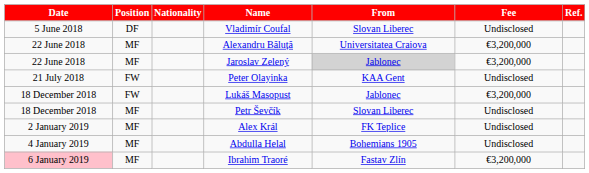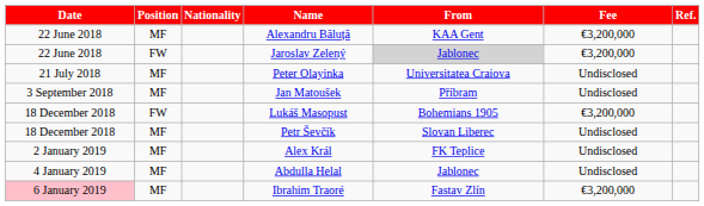 <table class="wikitable"  style="text-align:center; font-size:90%; ">
 <tr>
 <th style="background:#ff0000; color:white; width:150px;">Date</th>
 <th style="background:#ff0000; color:white; width:50px;">Position</th>
 <th style="background:#ff0000; color:white; width:50px;">Nationality</th>
 <th style="background:#ff0000; color:white; width:150px;">Name</th>
 <th style="background:#ff0000; color:white; width:200px;">From</th>
 <th style="background:#ff0000; color:white; width:150px;">Fee</th>
 <th style="background:#ff0000; color:white; width:25px;">Ref.</th>
 </tr>
 <tr>
-<td>5 June 2018</td>
-<td>DF</td>
-<td></td>
-<td><a href='#'>Vladimír Coufal</a></td>
-<td><a href='#'>Slovan Liberec</a></td>
-<td>Undisclosed</td>
-<td></td>
-</tr>
-<tr>
 <td>22 June 2018</td>
 <td>MF</td>
 <td></td>
 <td><a href='#'>Alexandru Băluță</a></td>
-<td><a href='#'>Universitatea Craiova</a></td>
+<td><a href='#'>KAA Gent</a></td>
 <td>€3,200,000</td>
 <td></td>
 </tr>
 <tr>
 <td>22 June 2018</td>
-<td>MF</td>
+<td>FW</td>
 <td></td>
 <td><a href='#'>Jaroslav Zelený</a></td>
 <td style="background: lightgrey;"><a href='#'>Jablonec</a></td>
 <td>€3,200,000</td>
 <td></td>
 </tr>
 <tr>
 <td>21 July 2018</td>
-<td>FW</td>
+<td>MF</td>
 <td></td>
 <td><a href='#'>Peter Olayinka</a></td>
-<td><a href='#'>KAA Gent</a></td>
+<td><a href='#'>Universitatea Craiova</a></td>
+<td>Undisclosed</td>
+<td></td>
+</tr>
+<tr>
+<td>3 September 2018</td>
+<td>MF</td>
+<td></td>
+<td><a href='#'>Jan Matoušek</a></td>
+<td><a href='#'>Příbram</a></td>
 <td>Undisclosed</td>
 <td></td>
 </tr>
 <tr>
 <td>18 December 2018</td>
 <td>FW</td>
 <td></td>
 <td><a href='#'>Lukáš Masopust</a></td>
-<td><a href='#'>Jablonec</a></td>
+<td><a href='#'>Bohemians 1905</a></td>
 <td>€3,200,000</td>
 <td></td>
 </tr>
 <tr>
 <td>18 December 2018</td>
 <td>MF</td>
 <td></td>
 <td><a href='#'>Petr Ševčík</a></td>
 <td><a href='#'>Slovan Liberec</a></td>
 <td>Undisclosed</td>
 <td></td>
 </tr>
 <tr>
 <td>2 January 2019</td>
 <td>MF</td>
 <td></td>
 <td><a href='#'>Alex Král</a></td>
 <td><a href='#'>FK Teplice</a></td>
 <td>Undisclosed</td>
 <td></td>
 </tr>
 <tr>
 <td>4 January 2019</td>
 <td>MF</td>
 <td></td>
 <td><a href='#'>Abdulla Helal</a></td>
-<td><a href='#'>Bohemians 1905</a></td>
+<td><a href='#'>Jablonec</a></td>
 <td>Undisclosed</td>
 <td></td>
 </tr>
 <tr>
 <td style="background: pink;">6 January 2019</td>
 <td>MF</td>
 <td></td>
 <td><a href='#'>Ibrahim Traoré</a></td>
 <td><a href='#'>Fastav Zlín</a></td>
 <td>€3,200,000</td>
 <td></td>
 </tr>
 </table>
